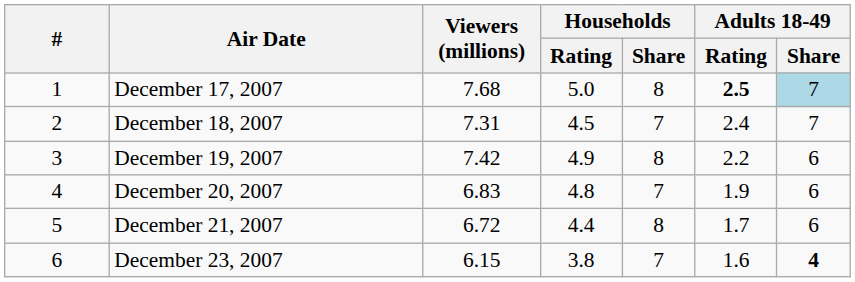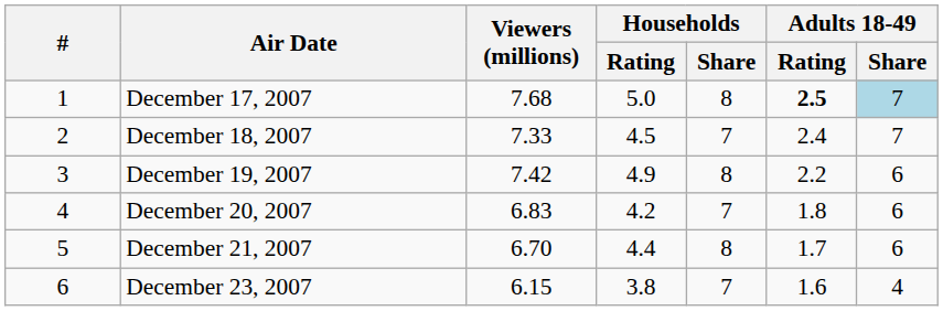 <table class="wikitable" width="50%">
 <tr>
 <th rowspan="2" width="10%">#</th>
 <th rowspan="2" width="30%">Air Date</th>
 <th rowspan="2" width="10%">Viewers<br>(millions)</th>
 <th colspan="2">Households</th>
 <th colspan="2">Adults 18-49</th>
 </tr>
 <tr>
 <th width="5%">Rating</th>
 <th width="5%">Share</th>
 <th width="5%">Rating</th>
 <th width="5%">Share</th>
 </tr>
 <tr>
 <td align="center">1</td>
 <td>December 17, 2007</td>
 <td align="center">7.68</td>
 <td align="center">5.0</td>
 <td align="center">8</td>
 <td align="center"><strong>2.5</strong></td>
 <td align="center" style="background: lightblue;">7</td>
 </tr>
 <tr>
 <td align="center">2</td>
 <td>December 18, 2007</td>
-<td align="center">7.31</td>
+<td align="center">7.33</td>
 <td align="center">4.5</td>
 <td align="center">7</td>
 <td align="center">2.4</td>
 <td align="center">7</td>
 </tr>
 <tr>
 <td align="center">3</td>
 <td>December 19, 2007</td>
 <td align="center">7.42</td>
 <td align="center">4.9</td>
 <td align="center">8</td>
 <td align="center">2.2</td>
 <td align="center">6</td>
 </tr>
 <tr>
 <td align="center">4</td>
 <td>December 20, 2007</td>
 <td align="center">6.83</td>
-<td align="center">4.8</td>
+<td align="center">4.2</td>
 <td align="center">7</td>
-<td align="center">1.9</td>
+<td align="center">1.8</td>
 <td align="center">6</td>
 </tr>
 <tr>
 <td align="center">5</td>
 <td>December 21, 2007</td>
-<td align="center">6.72</td>
+<td align="center">6.70</td>
 <td align="center">4.4</td>
 <td align="center">8</td>
 <td align="center">1.7</td>
 <td align="center">6</td>
 </tr>
 <tr>
 <td align="center">6</td>
 <td>December 23, 2007</td>
 <td align="center">6.15</td>
 <td align="center">3.8</td>
 <td align="center">7</td>
 <td align="center">1.6</td>
-<td align="center"><strong>4</strong></td>
+<td align="center">4</td>
 </tr>
 </table>
